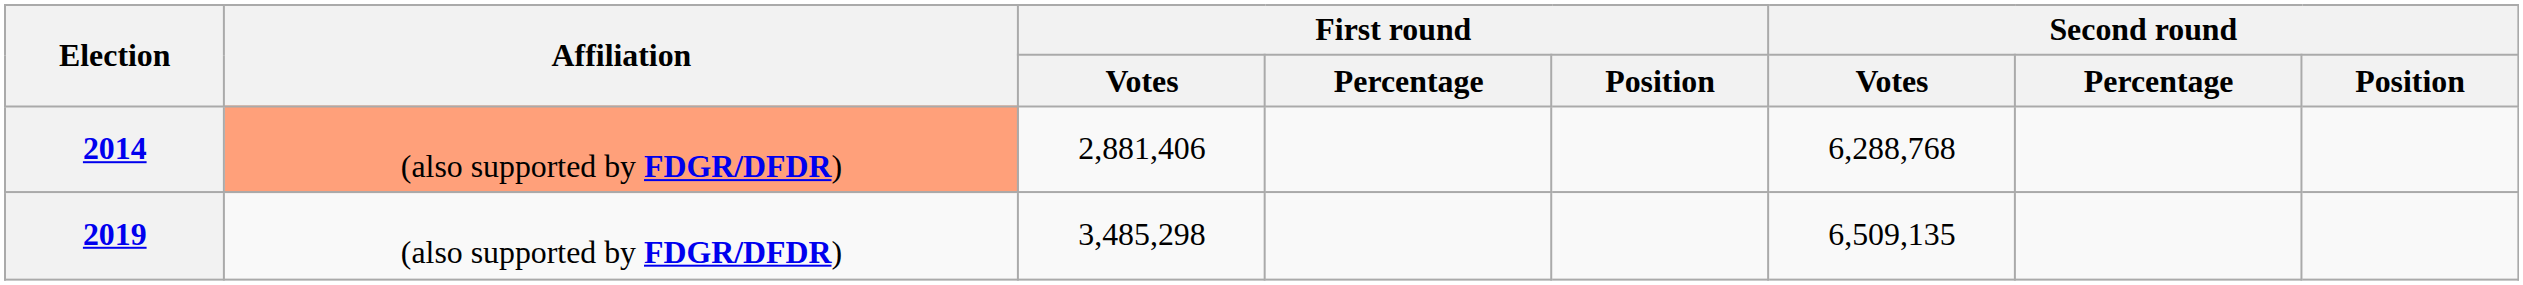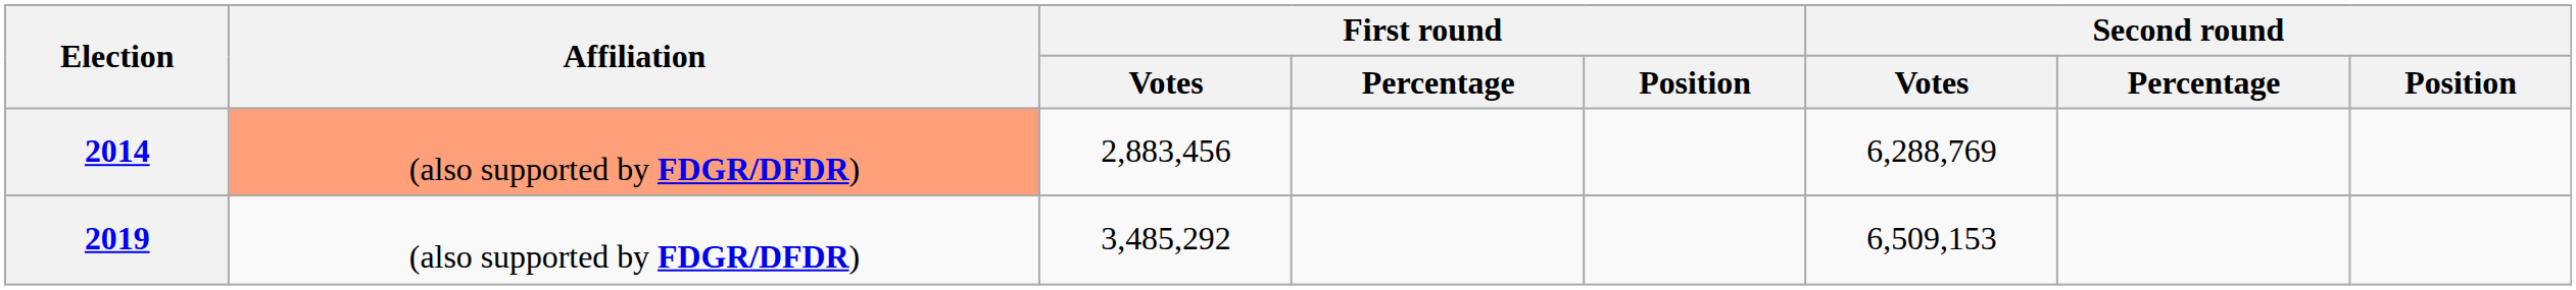 <table class="wikitable" style="width:100%;">
 <tr>
 <th rowspan=2>Election</th>
 <th rowspan=2>Affiliation</th>
 <th colspan=3>First round</th>
 <th colspan=3>Second round</th>
 </tr>
 <tr>
 <th>Votes</th>
 <th>Percentage</th>
 <th>Position</th>
 <th>Votes</th>
 <th>Percentage</th>
 <th>Position</th>
 </tr>
 <tr align=center>
 <th><a href='#'>2014</a></th>
 <td style="background: lightsalmon;"> <br> (also supported by <strong><a href='#'>FDGR/DFDR</a></strong>)</td>
-<td>2,881,406</td>
+<td>2,883,456</td>
 <td></td>
 <td></td>
-<td>6,288,768</td>
+<td>6,288,769</td>
 <td></td>
 <td></td>
 </tr>
 <tr align=center>
 <th><a href='#'>2019</a></th>
 <td> <br> (also supported by <strong><a href='#'>FDGR/DFDR</a></strong>)</td>
-<td>3,485,298</td>
+<td>3,485,292</td>
 <td></td>
 <td></td>
-<td>6,509,135</td>
+<td>6,509,153</td>
 <td></td>
 <td></td>
 </tr>
 </table>
